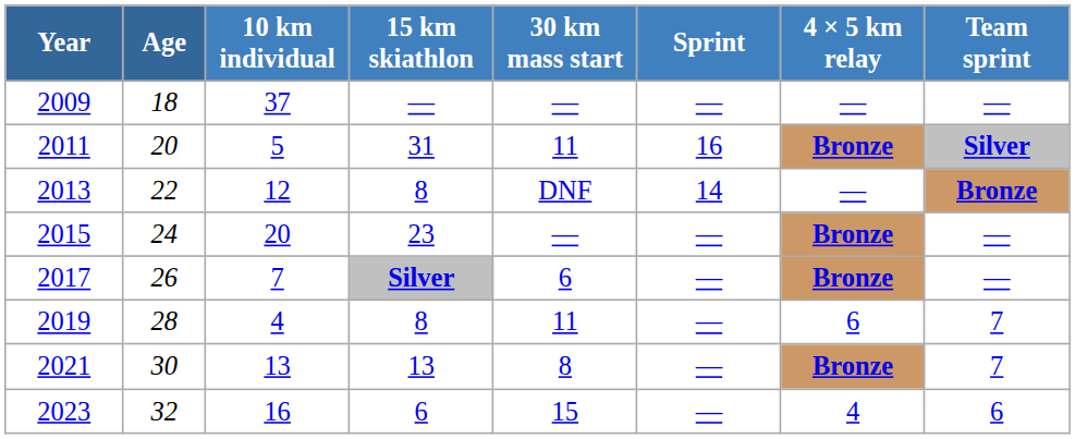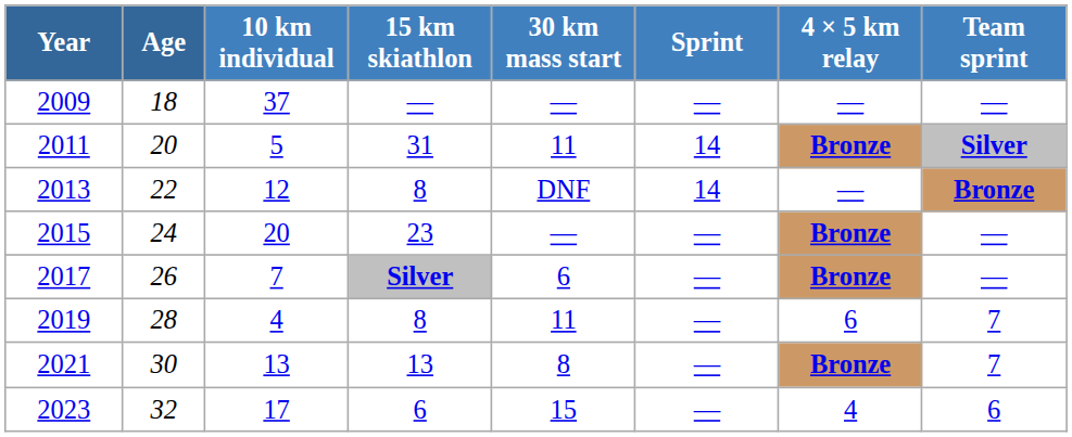 <table class="wikitable" style="font-size:95%; text-align:center; border:grey solid 1px; border-collapse:collapse; background:#ffffff;">
 <tr>
 <th style="background-color:#369; color:white; width:60px;"> Year </th>
 <th style="background-color:#369; color:white; width:40px;"> Age </th>
 <th style="background-color:#4180be; color:white; width:75px;"> 10 km <br> individual </th>
 <th style="background-color:#4180be; color:white; width:75px;"> 15 km <br> skiathlon </th>
 <th style="background-color:#4180be; color:white; width:75px;"> 30 km <br> mass start </th>
 <th style="background-color:#4180be; color:white; width:75px;"> Sprint </th>
 <th style="background-color:#4180be; color:white; width:75px;"> 4 × 5 km <br> relay </th>
 <th style="background-color:#4180be; color:white; width:75px;"> Team <br> sprint </th>
 </tr>
 <tr>
 <td><a href='#'>2009</a></td>
 <td><em>18</em></td>
 <td><a href='#'>37</a></td>
 <td><a href='#'>—</a></td>
 <td><a href='#'>—</a></td>
 <td><a href='#'>—</a></td>
 <td><a href='#'>—</a></td>
 <td><a href='#'>—</a></td>
 </tr>
 <tr>
 <td><a href='#'>2011</a></td>
 <td><em>20</em></td>
 <td><a href='#'>5</a></td>
 <td><a href='#'>31</a></td>
 <td><a href='#'>11</a></td>
-<td><a href='#'>16</a></td>
+<td><a href='#'>14</a></td>
 <td style="background:#c96;"><a href='#'><strong>Bronze</strong></a></td>
 <td style="background:silver;"><a href='#'><strong>Silver</strong></a></td>
 </tr>
 <tr>
 <td><a href='#'>2013</a></td>
 <td><em>22</em></td>
 <td><a href='#'>12</a></td>
 <td><a href='#'>8</a></td>
 <td><a href='#'>DNF</a></td>
 <td><a href='#'>14</a></td>
 <td><a href='#'>—</a></td>
 <td style="background:#c96;"><a href='#'><strong>Bronze</strong></a></td>
 </tr>
 <tr>
 <td><a href='#'>2015</a></td>
 <td><em>24</em></td>
 <td><a href='#'>20</a></td>
 <td><a href='#'>23</a></td>
 <td><a href='#'>—</a></td>
 <td><a href='#'>—</a></td>
 <td style="background:#c96;"><a href='#'><strong>Bronze</strong></a></td>
 <td><a href='#'>—</a></td>
 </tr>
 <tr>
 <td><a href='#'>2017</a></td>
 <td><em>26</em></td>
 <td><a href='#'>7</a></td>
 <td style="background:silver;"><a href='#'><strong>Silver</strong></a></td>
 <td><a href='#'>6</a></td>
 <td><a href='#'>—</a></td>
 <td style="background:#c96;"><a href='#'><strong>Bronze</strong></a></td>
 <td><a href='#'>—</a></td>
 </tr>
 <tr>
 <td><a href='#'>2019</a></td>
 <td><em>28</em></td>
 <td><a href='#'>4</a></td>
 <td><a href='#'>8</a></td>
 <td><a href='#'>11</a></td>
 <td><a href='#'>—</a></td>
 <td><a href='#'>6</a></td>
 <td><a href='#'>7</a></td>
 </tr>
 <tr>
 <td><a href='#'>2021</a></td>
 <td><em>30</em></td>
 <td><a href='#'>13</a></td>
 <td><a href='#'>13</a></td>
 <td><a href='#'>8</a></td>
 <td><a href='#'>—</a></td>
 <td style="background:#c96;"><a href='#'><strong>Bronze</strong></a></td>
 <td><a href='#'>7</a></td>
 </tr>
 <tr>
 <td><a href='#'>2023</a></td>
 <td><em>32</em></td>
-<td><a href='#'>16</a></td>
+<td><a href='#'>17</a></td>
 <td><a href='#'>6</a></td>
 <td><a href='#'>15</a></td>
 <td><a href='#'>—</a></td>
 <td><a href='#'>4</a></td>
 <td><a href='#'>6</a></td>
 </tr>
 </table>
